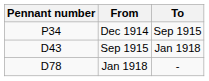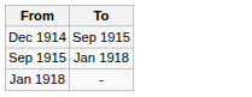 <table class="wikitable" style="text-align:center">
 <tr>
-<th>Pennant number</th>
 <th>From</th>
 <th>To</th>
 </tr>
 <tr>
-<td>P34</td>
 <td>Dec 1914</td>
 <td>Sep 1915</td>
 </tr>
 <tr>
-<td>D43</td>
 <td>Sep 1915</td>
 <td>Jan 1918</td>
 </tr>
 <tr>
-<td>D78</td>
 <td>Jan 1918</td>
 <td>-</td>
 </tr>
 </table>
